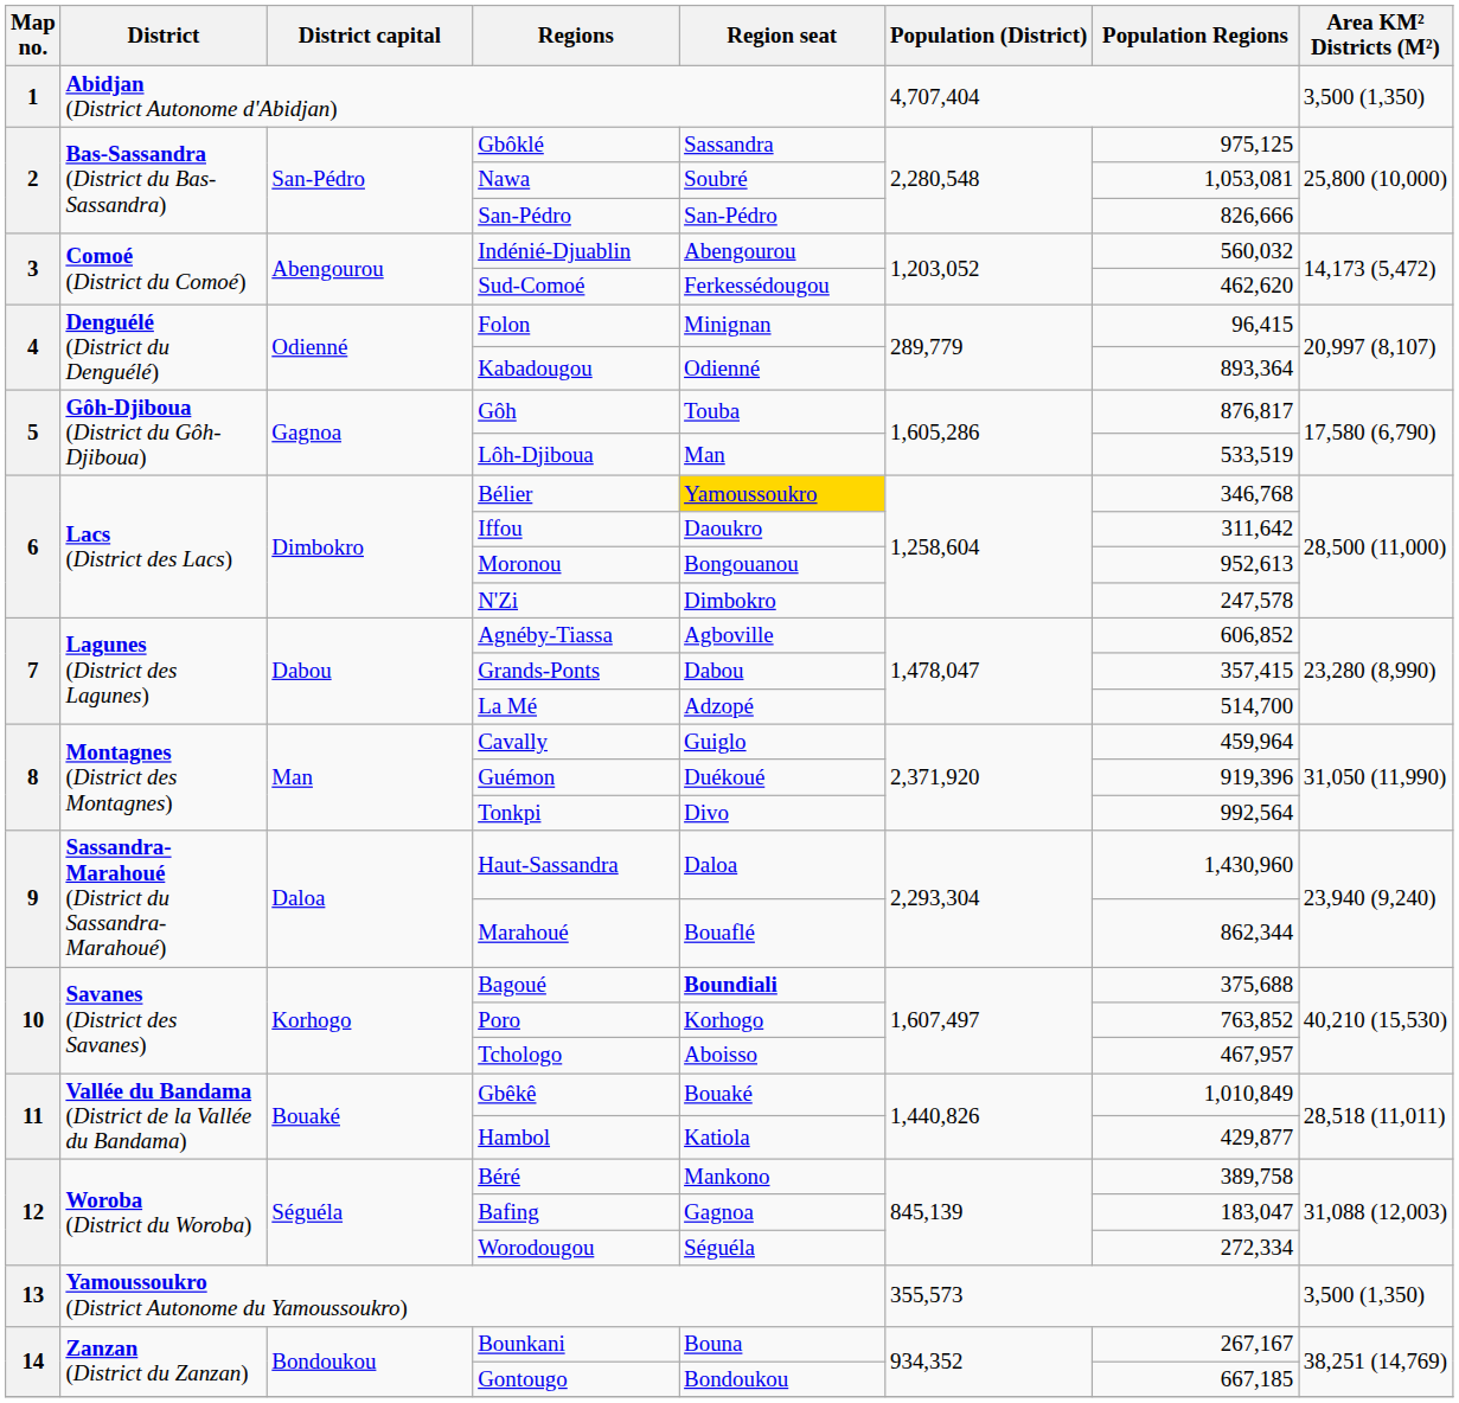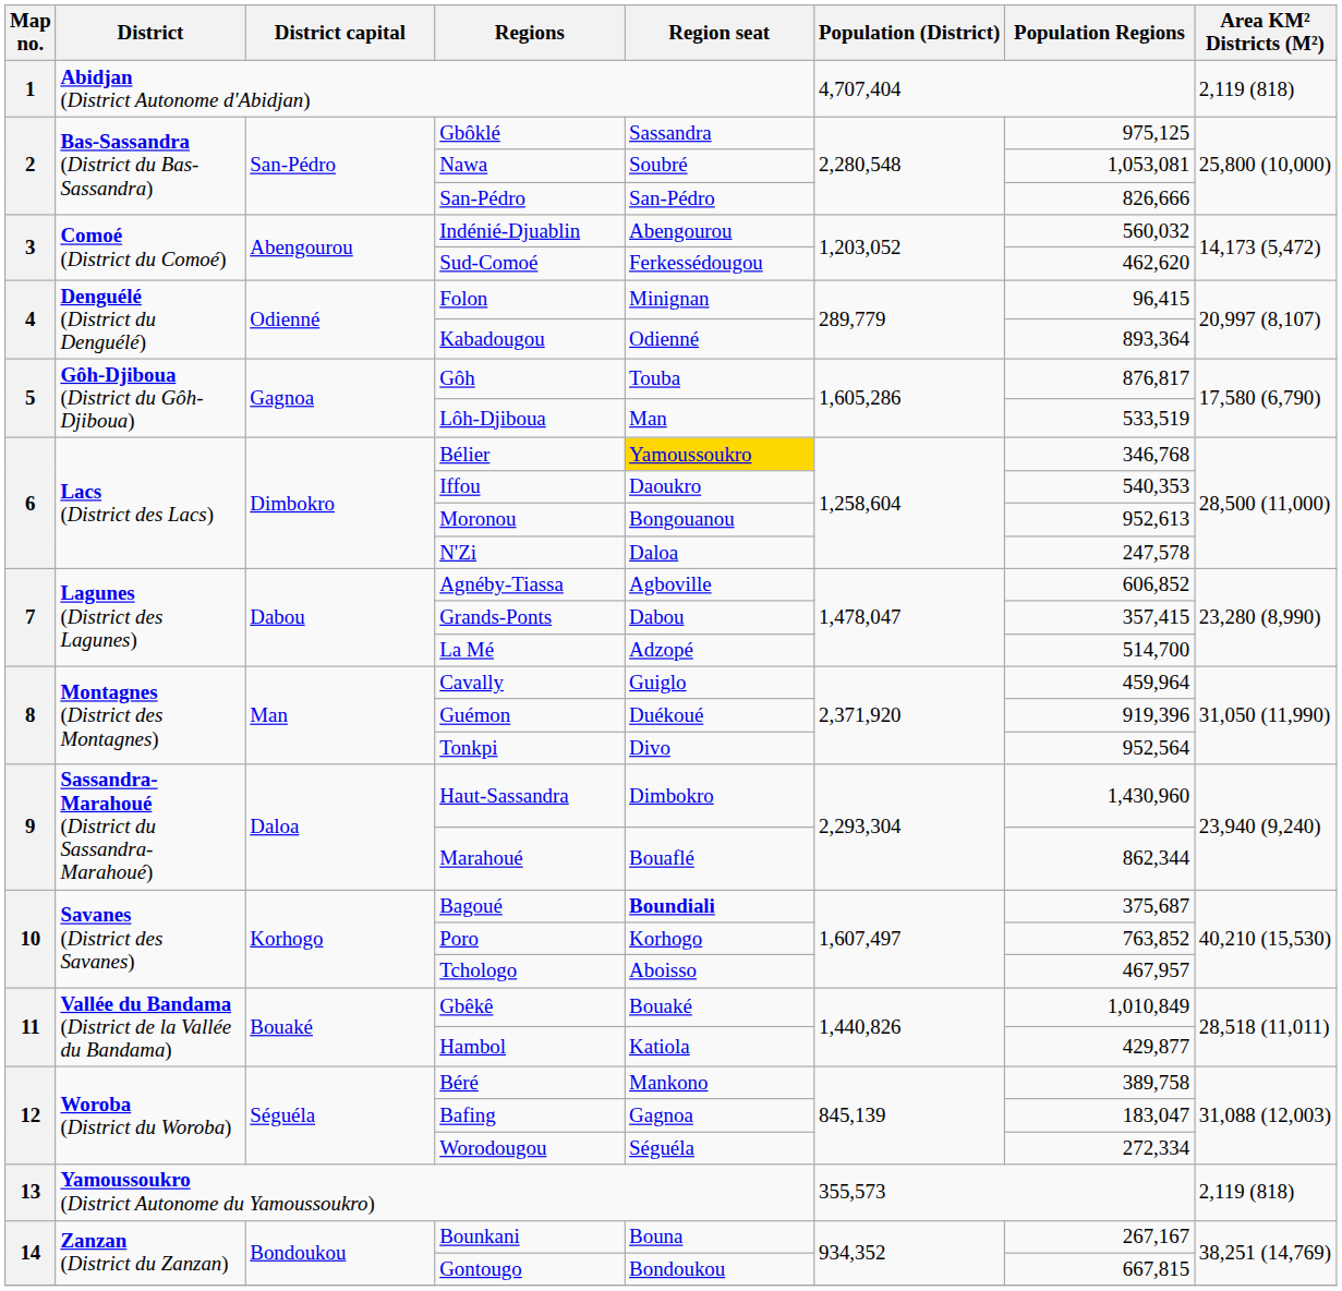 <table class="sortable wikitable plainrowheaders">
 <tr>
 <th scope="col" width=15>Map no.</th>
 <th scope="col" width=140>District</th>
 <th scope="col" width=140>District capital</th>
 <th scope="col" width=140>Regions</th>
 <th scope="col" width=140>Region seat</th>
 <th>Population (District)</th>
 <th scope="col" width="140">Population Regions</th>
 <th>Area KM²<br>Districts (M²)</th>
 </tr>
 <tr>
 <th !scope=row colspan=1>1</th>
 <td align=left row colspan=4><strong><a href='#'>Abidjan</a></strong> <br>(<em>District Autonome d'Abidjan</em>)</td>
 <td colspan="2">4,707,404</td>
-<td>3,500 (1,350)</td>
+<td>2,119 (818)</td>
 </tr>
 <tr>
 <th !scope=row rowspan=3>2</th>
 <td align=row rowspan=3><strong><a href='#'>Bas-Sassandra</a></strong> <br>(<em>District du Bas-Sassandra</em>)</td>
 <td align=left rowspan=3><a href='#'>San-Pédro</a></td>
 <td><a href='#'>Gbôklé</a></td>
 <td><a href='#'>Sassandra</a></td>
 <td rowspan="3">2,280,548</td>
 <td align="right">975,125</td>
 <td rowspan="3">25,800 (10,000)</td>
 </tr>
 <tr>
 <td><a href='#'>Nawa</a></td>
 <td><a href='#'>Soubré</a></td>
 <td align="right">1,053,081</td>
 </tr>
 <tr>
 <td><a href='#'>San-Pédro</a></td>
 <td><a href='#'>San-Pédro</a></td>
 <td align="right">826,666</td>
 </tr>
 <tr>
 <th !scope=row rowspan=2>3</th>
 <td align=row rowspan=2><strong><a href='#'>Comoé</a></strong> <br>(<em>District du Comoé</em>)</td>
 <td align=left rowspan=2><a href='#'>Abengourou</a></td>
 <td><a href='#'>Indénié-Djuablin</a></td>
 <td><a href='#'>Abengourou</a></td>
 <td rowspan="2">1,203,052</td>
 <td align="right">560,032</td>
 <td rowspan="2">14,173 (5,472)</td>
 </tr>
 <tr>
 <td><a href='#'>Sud-Comoé</a></td>
 <td><a href='#'>Ferkessédougou</a></td>
 <td align="right">462,620</td>
 </tr>
 <tr>
 <th !scope=row rowspan=2>4</th>
 <td align==row rowspan=2><strong><a href='#'>Denguélé</a></strong> <br>(<em>District du Denguélé</em>)</td>
 <td align=left rowspan=2><a href='#'>Odienné</a></td>
 <td><a href='#'>Folon</a></td>
 <td><a href='#'>Minignan</a></td>
 <td rowspan="2">289,779</td>
 <td align="right">96,415</td>
 <td rowspan="2">20,997 (8,107)</td>
 </tr>
 <tr>
 <td><a href='#'>Kabadougou</a></td>
 <td><a href='#'>Odienné</a></td>
 <td align="right">893,364</td>
 </tr>
 <tr>
 <th !scope=row rowspan=2>5</th>
 <td align=row rowspan=2><strong><a href='#'>Gôh-Djiboua</a></strong> <br>(<em>District du Gôh-Djiboua</em>)</td>
 <td align=left rowspan=2><a href='#'>Gagnoa</a></td>
 <td><a href='#'>Gôh</a></td>
 <td><a href='#'>Touba</a></td>
 <td rowspan="2">1,605,286</td>
 <td align="right">876,817</td>
 <td rowspan="2">17,580 (6,790)</td>
 </tr>
 <tr>
 <td><a href='#'>Lôh-Djiboua</a></td>
 <td><a href='#'>Man</a></td>
 <td align="right">533,519</td>
 </tr>
 <tr>
 <th !scope=row rowspan=4>6</th>
 <td align=row rowspan=4><strong><a href='#'>Lacs</a></strong> <br>(<em>District des Lacs</em>)</td>
 <td align=left rowspan=4><a href='#'>Dimbokro</a></td>
 <td><a href='#'>Bélier</a></td>
 <td style="background: gold;"><a href='#'>Yamoussoukro</a></td>
 <td rowspan="4">1,258,604</td>
 <td align="right">346,768</td>
 <td rowspan="4">28,500 (11,000)</td>
 </tr>
 <tr>
 <td><a href='#'>Iffou</a></td>
 <td><a href='#'>Daoukro</a></td>
-<td align="right">311,642</td>
+<td align="right">540,353</td>
 </tr>
 <tr>
 <td><a href='#'>Moronou</a></td>
 <td><a href='#'>Bongouanou</a></td>
 <td align="right">952,613</td>
 </tr>
 <tr>
 <td><a href='#'>N'Zi</a></td>
-<td><a href='#'>Dimbokro</a></td>
+<td><a href='#'>Daloa</a></td>
 <td align="right">247,578</td>
 </tr>
 <tr>
 <th !scope=row rowspan=3>7</th>
 <td align=row rowspan=3><strong><a href='#'>Lagunes</a></strong> <br>(<em>District des Lagunes</em>)</td>
 <td align=left rowspan=3><a href='#'>Dabou</a></td>
 <td><a href='#'>Agnéby-Tiassa</a></td>
 <td><a href='#'>Agboville</a></td>
 <td rowspan="3">1,478,047</td>
 <td align="right">606,852</td>
 <td rowspan="3">23,280 (8,990)</td>
 </tr>
 <tr>
 <td><a href='#'>Grands-Ponts</a></td>
 <td><a href='#'>Dabou</a></td>
 <td align="right">357,415</td>
 </tr>
 <tr>
 <td><a href='#'>La Mé</a></td>
 <td><a href='#'>Adzopé</a></td>
 <td align="right">514,700</td>
 </tr>
 <tr>
 <th !scope=row rowspan=3>8</th>
 <td align=row rowspan=3><strong><a href='#'>Montagnes</a></strong> <br>(<em>District des Montagnes</em>)</td>
 <td align=left rowspan=3><a href='#'>Man</a></td>
 <td><a href='#'>Cavally</a></td>
 <td><a href='#'>Guiglo</a></td>
 <td rowspan="3">2,371,920</td>
 <td align="right">459,964</td>
 <td rowspan="3">31,050 (11,990)</td>
 </tr>
 <tr>
 <td><a href='#'>Guémon</a></td>
 <td><a href='#'>Duékoué</a></td>
 <td align="right">919,396</td>
 </tr>
 <tr>
 <td><a href='#'>Tonkpi</a></td>
 <td><a href='#'>Divo</a></td>
-<td align="right">992,564</td>
+<td align="right">952,564</td>
 </tr>
 <tr>
 <th !scope=row rowspan=2>9</th>
 <td align=row rowspan=2><strong><a href='#'>Sassandra-Marahoué</a></strong> <br>(<em>District du Sassandra-Marahoué</em>)</td>
 <td align=left rowspan=2><a href='#'>Daloa</a></td>
 <td><a href='#'>Haut-Sassandra</a></td>
-<td><a href='#'>Daloa</a></td>
+<td><a href='#'>Dimbokro</a></td>
 <td rowspan="2">2,293,304</td>
 <td align="right">1,430,960</td>
 <td rowspan="2">23,940 (9,240)</td>
 </tr>
 <tr>
 <td><a href='#'>Marahoué</a></td>
 <td><a href='#'>Bouaflé</a></td>
 <td align="right">862,344</td>
 </tr>
 <tr>
 <th !scope=row rowspan=3>10</th>
 <td align=row rowspan=3><strong><a href='#'>Savanes</a></strong> <br>(<em>District des Savanes</em>)</td>
 <td align=left rowspan=3><a href='#'>Korhogo</a></td>
 <td><a href='#'>Bagoué</a></td>
 <td><strong><a href='#'>Boundiali</a></strong></td>
 <td rowspan="3">1,607,497</td>
-<td align="right">375,688</td>
+<td align="right">375,687</td>
 <td rowspan="3">40,210 (15,530)</td>
 </tr>
 <tr>
 <td><a href='#'>Poro</a></td>
 <td><a href='#'>Korhogo</a></td>
 <td align="right">763,852</td>
 </tr>
 <tr>
 <td><a href='#'>Tchologo</a></td>
 <td><a href='#'>Aboisso</a></td>
 <td align="right">467,957</td>
 </tr>
 <tr>
 <th !scope=row rowspan=2>11</th>
 <td align=row rowspan=2><strong><a href='#'>Vallée du Bandama</a></strong> <br>(<em>District de la Vallée du Bandama</em>)</td>
 <td align=left rowspan=2><a href='#'>Bouaké</a></td>
 <td><a href='#'>Gbêkê</a></td>
 <td><a href='#'>Bouaké</a></td>
 <td rowspan="2">1,440,826</td>
 <td align="right">1,010,849</td>
 <td rowspan="2">28,518 (11,011)</td>
 </tr>
 <tr>
 <td><a href='#'>Hambol</a></td>
 <td><a href='#'>Katiola</a></td>
 <td align="right">429,877</td>
 </tr>
 <tr>
 <th !scope=row rowspan=3>12</th>
 <td align=row rowspan=3><strong><a href='#'>Woroba</a></strong> <br>(<em>District du Woroba</em>)</td>
 <td align=left rowspan=3><a href='#'>Séguéla</a></td>
 <td><a href='#'>Béré</a></td>
 <td><a href='#'>Mankono</a></td>
 <td rowspan="3">845,139</td>
 <td align="right">389,758</td>
 <td rowspan="3">31,088 (12,003)</td>
 </tr>
 <tr>
 <td><a href='#'>Bafing</a></td>
 <td><a href='#'>Gagnoa</a></td>
 <td align="right">183,047</td>
 </tr>
 <tr>
 <td><a href='#'>Worodougou</a></td>
 <td><a href='#'>Séguéla</a></td>
 <td align="right">272,334</td>
 </tr>
 <tr>
 <th !scope=row colspan=1>13</th>
 <td align=left row colspan=4><strong><a href='#'>Yamoussoukro</a></strong> <br>(<em>District Autonome du Yamoussoukro</em>)</td>
 <td colspan="2">355,573</td>
-<td>3,500 (1,350)</td>
+<td>2,119 (818)</td>
 </tr>
 <tr>
 <th !scope=row rowspan=2>14</th>
 <td align=row rowspan=2><strong><a href='#'>Zanzan</a></strong> <br>(<em>District du Zanzan</em>)</td>
 <td align=left rowspan=2><a href='#'>Bondoukou</a></td>
 <td><a href='#'>Bounkani</a></td>
 <td><a href='#'>Bouna</a></td>
 <td rowspan="2">934,352</td>
 <td align="right">267,167</td>
 <td rowspan="2">38,251 (14,769)</td>
 </tr>
 <tr>
 <td><a href='#'>Gontougo</a></td>
 <td><a href='#'>Bondoukou</a></td>
-<td align="right">667,185</td>
+<td align="right">667,815</td>
 </tr>
 <tr>
 </tr>
 </table>
